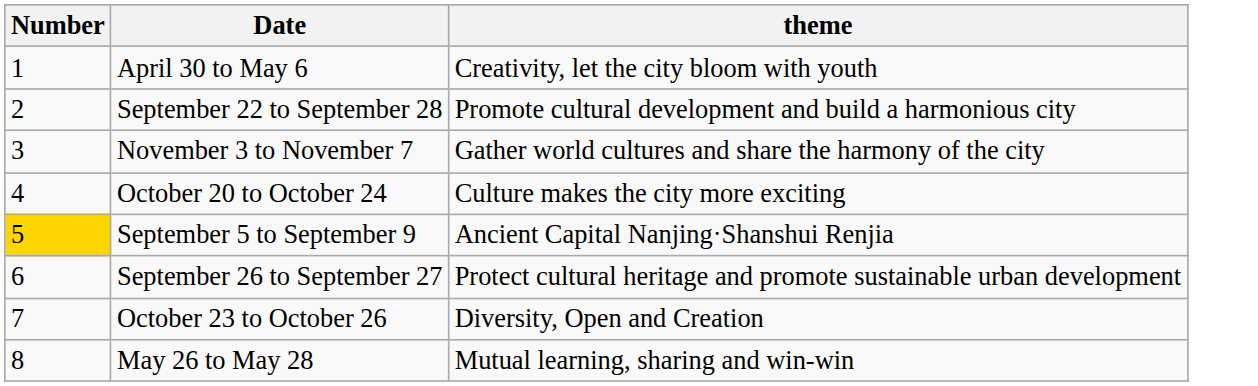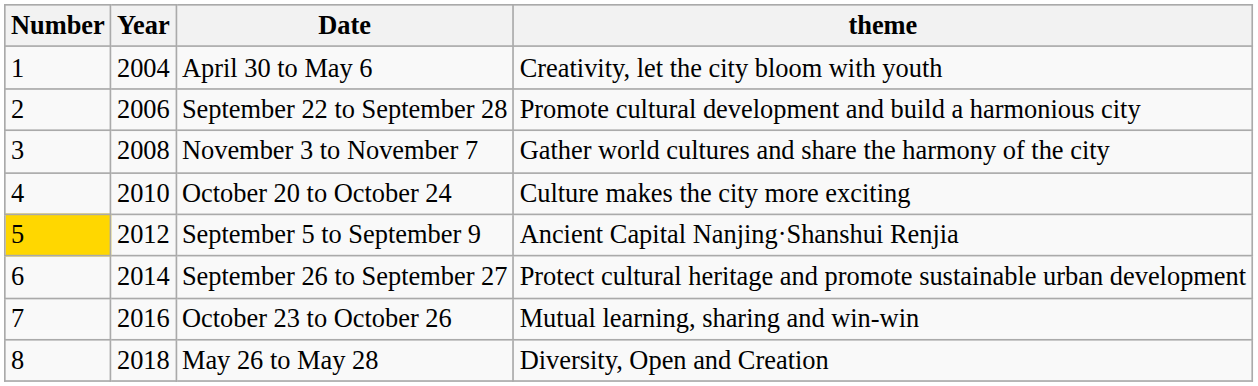 <table class="wikitable">
 <tr>
 <th>Number</th>
+<th>Year</th>
 <th>Date</th>
 <th>theme</th>
 </tr>
 <tr>
 <td>1</td>
+<td>2004</td>
 <td>April 30 to May 6</td>
 <td>Creativity, let the city bloom with youth</td>
 </tr>
 <tr>
 <td>2</td>
+<td>2006</td>
 <td>September 22 to September 28</td>
 <td>Promote cultural development and build a harmonious city</td>
 </tr>
 <tr>
 <td>3</td>
+<td>2008</td>
 <td>November 3 to November 7</td>
 <td>Gather world cultures and share the harmony of the city</td>
 </tr>
 <tr>
 <td>4</td>
+<td>2010</td>
 <td>October 20 to October 24</td>
 <td>Culture makes the city more exciting</td>
 </tr>
 <tr>
 <td style="background: gold;">5</td>
+<td>2012</td>
 <td>September 5 to September 9</td>
 <td>Ancient Capital Nanjing·Shanshui Renjia</td>
 </tr>
 <tr>
 <td>6</td>
+<td>2014</td>
 <td>September 26 to September 27</td>
 <td>Protect cultural heritage and promote sustainable urban development</td>
 </tr>
 <tr>
 <td>7</td>
+<td>2016</td>
 <td>October 23 to October 26</td>
-<td>Diversity, Open and Creation</td>
+<td>Mutual learning, sharing and win-win</td>
 </tr>
 <tr>
 <td>8</td>
+<td>2018</td>
 <td>May 26 to May 28</td>
-<td>Mutual learning, sharing and win-win</td>
+<td>Diversity, Open and Creation</td>
 </tr>
 </table>
